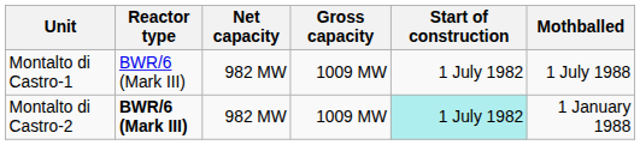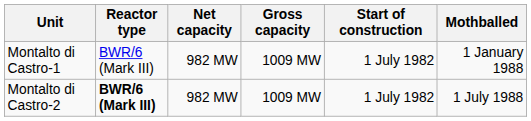 <table class="wikitable">
 <tr>
 <th>Unit</th>
 <th>Reactor type</th>
 <th>Net capacity</th>
 <th>Gross capacity</th>
 <th>Start of construction</th>
 <th>Mothballed</th>
 </tr>
 <tr>
 <td>Montalto di Castro-1 </td>
 <td><a href='#'>BWR/6</a><br>(Mark III)</td>
 <td align="right">982 MW</td>
 <td align="right">1009 MW</td>
 <td align="right">1 July 1982</td>
-<td align="right">1 July 1988</td>
+<td align="right">1 January 1988</td>
 </tr>
 <tr>
 <td>Montalto di Castro-2 </td>
 <td><strong>BWR/6<br>(Mark III)</strong></td>
 <td align="right">982 MW</td>
 <td align="right">1009 MW</td>
-<td align="right" style="background: paleturquoise;">1 July 1982</td>
-<td align="right">1 January 1988</td>
+<td align="right">1 July 1982</td>
+<td align="right">1 July 1988</td>
 </tr>
 </table>
